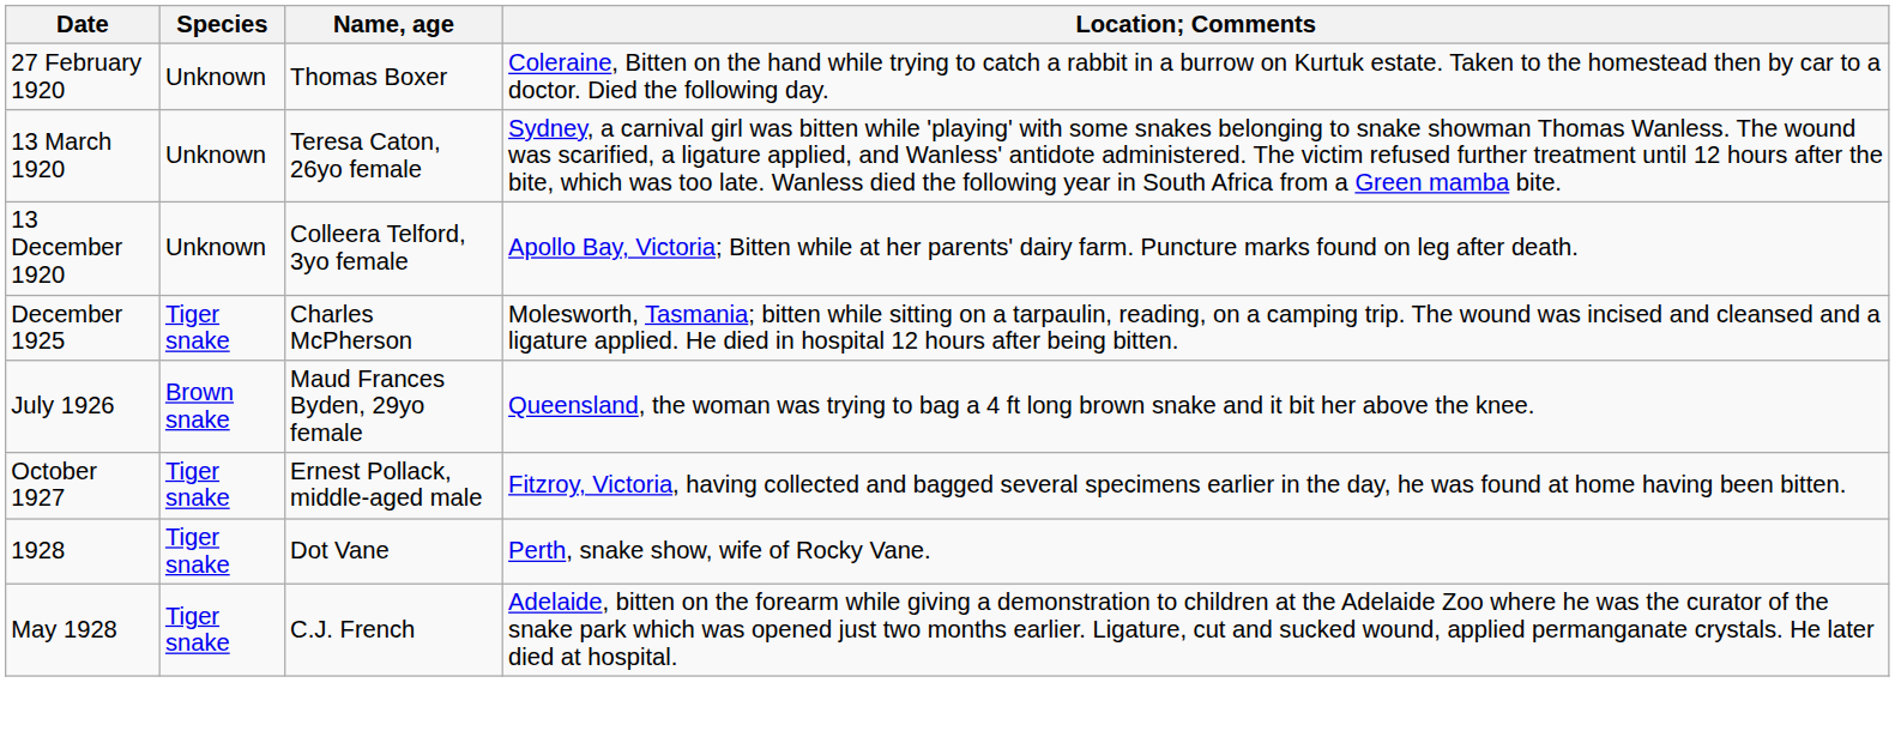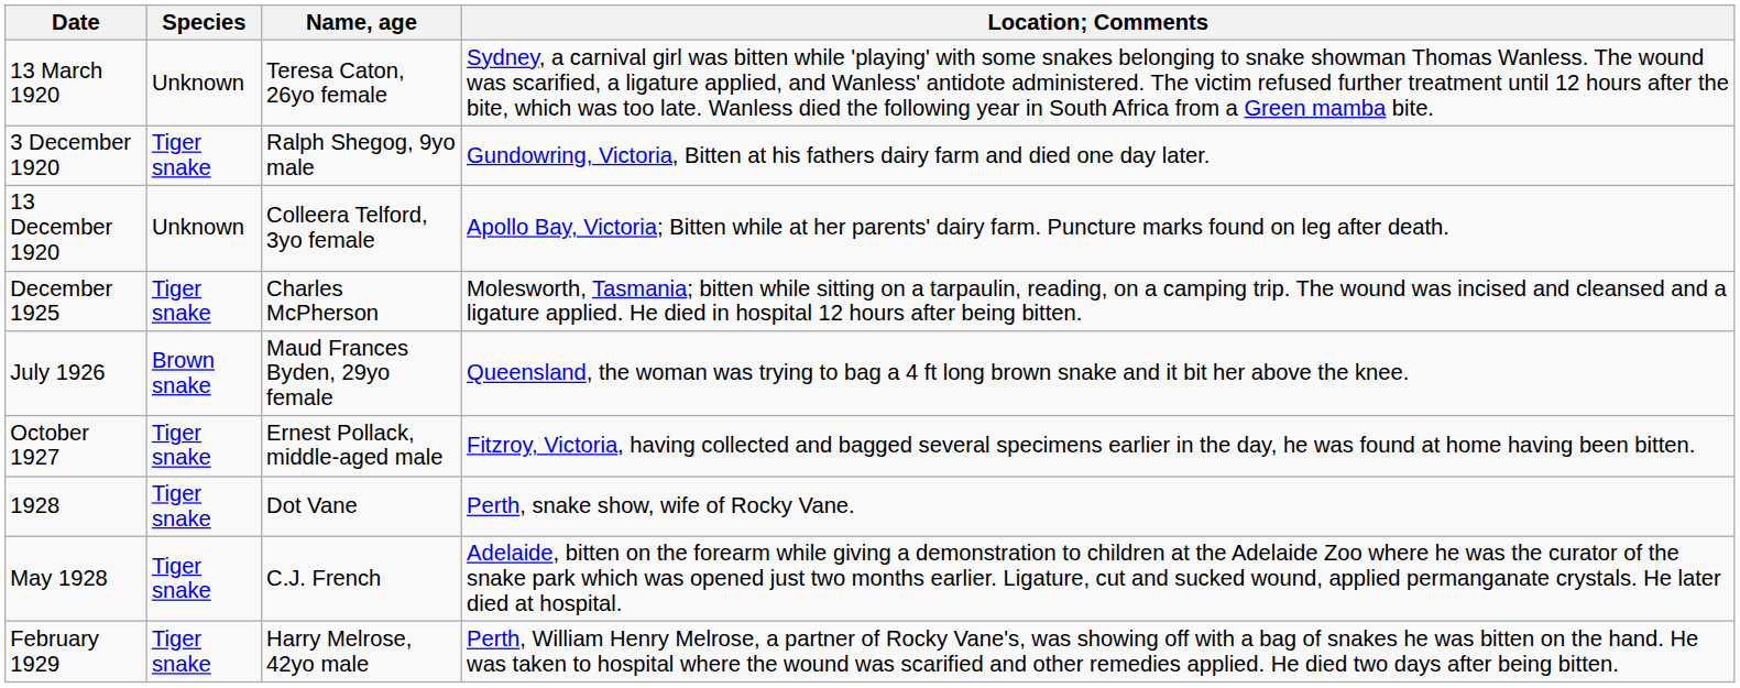 <table class="wikitable sortable">
 <tr>
 <th scope="col">Date</th>
 <th scope="col">Species</th>
 <th scope="col">Name, age</th>
 <th scope="col" class="unsortable">Location; Comments</th>
 </tr>
 <tr>
-<td data-sort-value="1920-02-27">27 February 1920</td>
-<td>Unknown</td>
-<td data-sort-value="Boxer, Thomas">Thomas Boxer</td>
-<td><a href='#'>Coleraine</a>, Bitten on the hand while trying to catch a rabbit in a burrow on Kurtuk estate. Taken to the homestead then by car to a doctor. Died the following day.</td>
-</tr>
-<tr>
 <td data-sort-value="1920-03-13">13 March 1920</td>
 <td>Unknown</td>
 <td data-sort-value="caton, teresa">Teresa Caton, 26yo female</td>
 <td><a href='#'>Sydney</a>, a carnival girl was bitten while 'playing' with some snakes belonging to snake showman Thomas Wanless. The wound was scarified, a ligature applied, and Wanless' antidote administered. The victim refused further treatment until 12 hours after the bite, which was too late. Wanless died the following year in South Africa from a <a href='#'>Green mamba</a> bite.</td>
+</tr>
+<tr>
+<td data-sort-value="1920-12-3">3 December 1920</td>
+<td><a href='#'>Tiger snake</a></td>
+<td data-sort-value="Shegog, Ralph">Ralph Shegog, 9yo male</td>
+<td><a href='#'>Gundowring, Victoria</a>, Bitten at his fathers dairy farm and died one day later.</td>
 </tr>
 <tr>
 <td data-sort-value="1920-12-13">13 December 1920</td>
 <td>Unknown</td>
 <td data-sort-value="telford, colleera">Colleera Telford, 3yo female</td>
 <td><a href='#'>Apollo Bay, Victoria</a>; Bitten while at her parents' dairy farm. Puncture marks found on leg after death.</td>
 </tr>
 <tr>
 <td data-sort-value="1925-12-01">December 1925</td>
 <td><a href='#'>Tiger snake</a></td>
 <td data-sort-value="mcpherson, charles">Charles McPherson</td>
 <td>Molesworth, <a href='#'>Tasmania</a>; bitten while sitting on a tarpaulin, reading, on a camping trip. The wound was incised and cleansed and a ligature applied. He died in hospital 12 hours after being bitten.</td>
 </tr>
 <tr>
 <td data-sort-value="1926-07-01">July 1926</td>
 <td><a href='#'>Brown snake</a></td>
 <td data-sort-value="byden, maud frances">Maud Frances Byden, 29yo female</td>
 <td><a href='#'>Queensland</a>, the woman was trying to bag a 4 ft long brown snake and it bit her above the knee.</td>
 </tr>
 <tr>
 <td data-sort-value="1927-10-01">October 1927</td>
 <td><a href='#'>Tiger snake</a></td>
 <td data-sort-value="pollack, ernest">Ernest Pollack, middle-aged male</td>
 <td><a href='#'>Fitzroy, Victoria</a>, having collected and bagged several specimens earlier in the day, he was found at home having been bitten.</td>
 </tr>
 <tr>
 <td data-sort-value="1928-01-01">1928</td>
 <td><a href='#'>Tiger snake</a></td>
 <td data-sort-value="vane, dot">Dot Vane</td>
 <td><a href='#'>Perth</a>, snake show, wife of Rocky Vane.</td>
 </tr>
 <tr>
 <td data-sort-value="1928-05-01">May 1928</td>
 <td><a href='#'>Tiger snake</a></td>
 <td data-sort-value="french, c j">C.J. French</td>
 <td><a href='#'>Adelaide</a>, bitten on the forearm while giving a demonstration to children at the Adelaide Zoo where he was the curator of the snake park which was opened just two months earlier. Ligature, cut and sucked wound, applied permanganate crystals. He later died at hospital.</td>
 </tr>
+<tr>
+<td data-sort-value="1929-02-01">February 1929</td>
+<td><a href='#'>Tiger snake</a></td>
+<td data-sort-value="melrose, harry">Harry Melrose, 42yo male</td>
+<td><a href='#'>Perth</a>, William Henry Melrose, a partner of Rocky Vane's, was showing off with a bag of snakes he was bitten on the hand. He was taken to hospital where the wound was scarified and other remedies applied. He died two days after being bitten.</td>
+</tr>
 </table>
